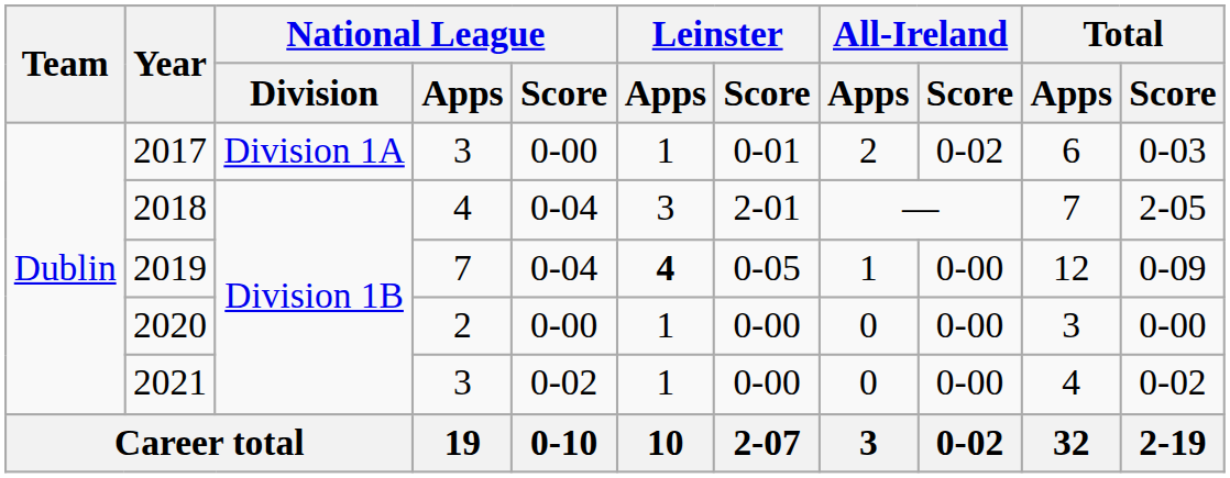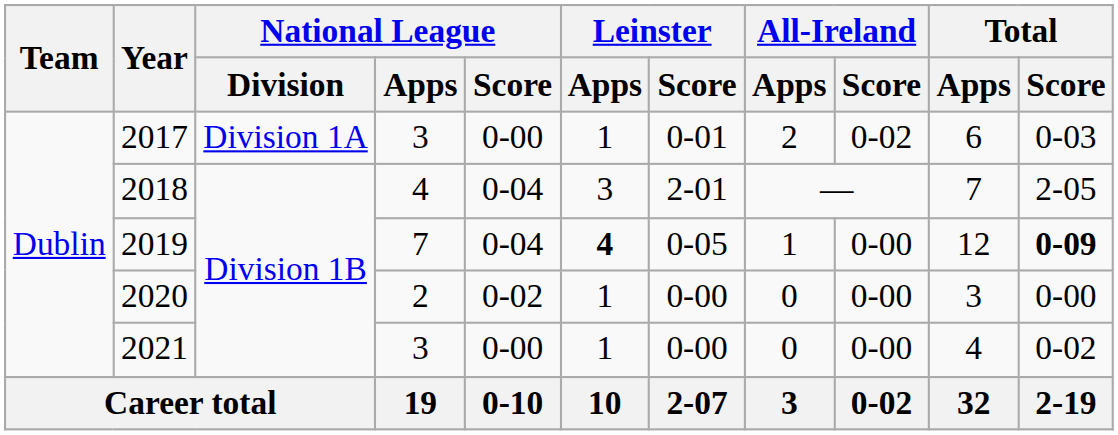 <table class="wikitable" style="text-align:center">
 <tr>
 <th rowspan="2">Team</th>
 <th rowspan="2">Year</th>
 <th colspan="3"><a href='#'>National League</a></th>
 <th colspan="2"><a href='#'>Leinster</a></th>
 <th colspan="2"><a href='#'>All-Ireland</a></th>
 <th colspan="2">Total</th>
 </tr>
 <tr>
 <th>Division</th>
 <th>Apps</th>
 <th>Score</th>
 <th>Apps</th>
 <th>Score</th>
 <th>Apps</th>
 <th>Score</th>
 <th>Apps</th>
 <th>Score</th>
 </tr>
 <tr>
 <td rowspan="5"><a href='#'>Dublin</a></td>
 <td>2017</td>
 <td rowspan="1"><a href='#'>Division 1A</a></td>
 <td>3</td>
 <td>0-00</td>
 <td>1</td>
 <td>0-01</td>
 <td>2</td>
 <td>0-02</td>
 <td>6</td>
 <td>0-03</td>
 </tr>
 <tr>
 <td>2018</td>
 <td rowspan="4"><a href='#'>Division 1B</a></td>
 <td>4</td>
 <td>0-04</td>
 <td>3</td>
 <td>2-01</td>
 <td colspan=2>—</td>
 <td>7</td>
 <td>2-05</td>
 </tr>
 <tr>
 <td>2019</td>
 <td>7</td>
 <td>0-04</td>
 <td><strong>4</strong></td>
 <td>0-05</td>
 <td>1</td>
 <td>0-00</td>
 <td>12</td>
-<td>0-09</td>
+<td><strong>0-09</strong></td>
 </tr>
 <tr>
 <td>2020</td>
 <td>2</td>
-<td>0-00</td>
+<td>0-02</td>
 <td>1</td>
 <td>0-00</td>
 <td>0</td>
 <td>0-00</td>
 <td>3</td>
 <td>0-00</td>
 </tr>
 <tr>
 <td>2021</td>
 <td>3</td>
-<td>0-02</td>
+<td>0-00</td>
 <td>1</td>
 <td>0-00</td>
 <td>0</td>
 <td>0-00</td>
 <td>4</td>
 <td>0-02</td>
 </tr>
 <tr>
 <th colspan="3">Career total</th>
 <th>19</th>
 <th>0-10</th>
 <th>10</th>
 <th>2-07</th>
 <th>3</th>
 <th>0-02</th>
 <th>32</th>
 <th>2-19</th>
 </tr>
 </table>
